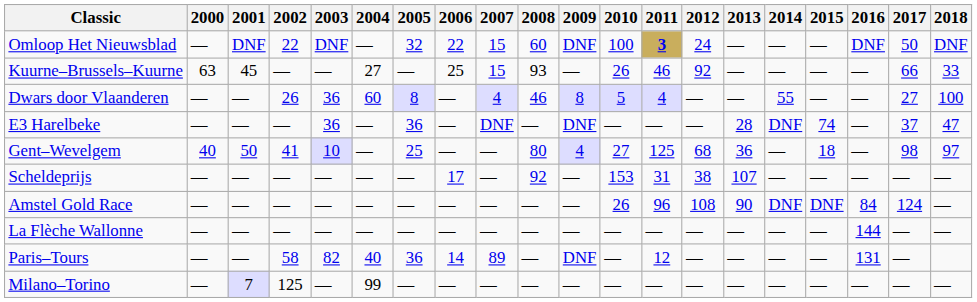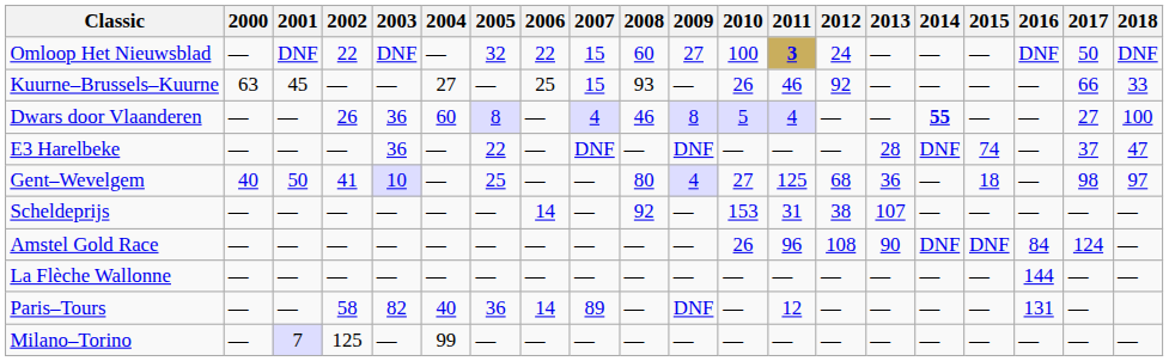 <table class="wikitable">
 <tr>
 <th>Classic</th>
 <th>2000</th>
 <th>2001</th>
 <th>2002</th>
 <th>2003</th>
 <th>2004</th>
 <th>2005</th>
 <th>2006</th>
 <th>2007</th>
 <th>2008</th>
 <th>2009</th>
 <th>2010</th>
 <th>2011</th>
 <th>2012</th>
 <th>2013</th>
 <th>2014</th>
 <th>2015</th>
 <th>2016</th>
 <th>2017</th>
 <th>2018</th>
 </tr>
 <tr>
 <td><a href='#'>Omloop Het Nieuwsblad</a></td>
 <td>—</td>
 <td style="text-align:center;"><a href='#'>DNF</a></td>
 <td style="text-align:center;"><a href='#'>22</a></td>
 <td style="text-align:center;"><a href='#'>DNF</a></td>
 <td>—</td>
 <td style="text-align:center;"><a href='#'>32</a></td>
 <td style="text-align:center;"><a href='#'>22</a></td>
 <td style="text-align:center;"><a href='#'>15</a></td>
 <td style="text-align:center;"><a href='#'>60</a></td>
-<td style="text-align:center;"><a href='#'>DNF</a></td>
+<td style="text-align:center;"><a href='#'>27</a></td>
 <td style="text-align:center;"><a href='#'>100</a></td>
 <td style="background:#C9AE5D; text-align: center;"><a href='#'><strong>3</strong></a></td>
 <td style="text-align:center;"><a href='#'>24</a></td>
 <td>—</td>
 <td>—</td>
 <td>—</td>
 <td style="text-align:center;"><a href='#'>DNF</a></td>
 <td style="text-align:center;"><a href='#'>50</a></td>
 <td style="text-align:center;"><a href='#'>DNF</a></td>
 </tr>
 <tr>
 <td><a href='#'>Kuurne–Brussels–Kuurne</a></td>
 <td style="text-align:center;">63</td>
 <td style="text-align:center;">45</td>
 <td>—</td>
 <td>—</td>
 <td style="text-align:center;">27</td>
 <td>—</td>
 <td style="text-align:center;">25</td>
 <td style="text-align:center;"><a href='#'>15</a></td>
 <td style="text-align:center;">93</td>
 <td>—</td>
 <td style="text-align:center;"><a href='#'>26</a></td>
 <td style="text-align:center;"><a href='#'>46</a></td>
 <td style="text-align:center;"><a href='#'>92</a></td>
 <td>—</td>
 <td>—</td>
 <td>—</td>
 <td>—</td>
 <td style="text-align:center;"><a href='#'>66</a></td>
 <td style="text-align:center;"><a href='#'>33</a></td>
 </tr>
 <tr>
 <td><a href='#'>Dwars door Vlaanderen</a></td>
 <td>—</td>
 <td>—</td>
 <td style="text-align:center;"><a href='#'>26</a></td>
 <td style="text-align:center;"><a href='#'>36</a></td>
 <td style="text-align:center;"><a href='#'>60</a></td>
 <td style="background:#ddf;text-align:center;"><a href='#'>8</a></td>
 <td>—</td>
 <td style="background:#ddf;text-align:center;"><a href='#'>4</a></td>
 <td style="text-align:center;"><a href='#'>46</a></td>
 <td style="background:#ddf;text-align:center;"><a href='#'>8</a></td>
 <td style="background:#ddf;text-align:center;"><a href='#'>5</a></td>
 <td style="background:#ddf;text-align:center;"><a href='#'>4</a></td>
 <td>—</td>
 <td>—</td>
-<td style="text-align:center;"><a href='#'>55</a></td>
+<td style="text-align:center;"><strong><a href='#'>55</a></strong></td>
 <td>—</td>
 <td>—</td>
 <td style="text-align:center;"><a href='#'>27</a></td>
 <td style="text-align:center;"><a href='#'>100</a></td>
 </tr>
 <tr>
 <td><a href='#'>E3 Harelbeke</a></td>
 <td>—</td>
 <td>—</td>
 <td>—</td>
 <td style="text-align:center;"><a href='#'>36</a></td>
 <td>—</td>
-<td style="text-align:center;"><a href='#'>36</a></td>
+<td style="text-align:center;"><a href='#'>22</a></td>
 <td>—</td>
 <td style="text-align:center;"><a href='#'>DNF</a></td>
 <td>—</td>
 <td style="text-align:center;"><a href='#'>DNF</a></td>
 <td>—</td>
 <td>—</td>
 <td>—</td>
 <td style="text-align:center;"><a href='#'>28</a></td>
 <td style="text-align:center;"><a href='#'>DNF</a></td>
 <td style="text-align:center;"><a href='#'>74</a></td>
 <td>—</td>
 <td style="text-align:center;"><a href='#'>37</a></td>
 <td style="text-align:center;"><a href='#'>47</a></td>
 </tr>
 <tr>
 <td><a href='#'>Gent–Wevelgem</a></td>
 <td style="text-align:center;"><a href='#'>40</a></td>
 <td style="text-align:center;"><a href='#'>50</a></td>
 <td style="text-align:center;"><a href='#'>41</a></td>
 <td style="background:#ddf;text-align:center;"><a href='#'>10</a></td>
 <td>—</td>
 <td style="text-align:center;"><a href='#'>25</a></td>
 <td>—</td>
 <td>—</td>
 <td style="text-align:center;"><a href='#'>80</a></td>
 <td style="background:#ddf;text-align:center;"><a href='#'>4</a></td>
 <td style="text-align:center;"><a href='#'>27</a></td>
 <td style="text-align:center;"><a href='#'>125</a></td>
 <td style="text-align:center;"><a href='#'>68</a></td>
 <td style="text-align:center;"><a href='#'>36</a></td>
 <td>—</td>
 <td style="text-align:center;"><a href='#'>18</a></td>
 <td>—</td>
 <td style="text-align:center;"><a href='#'>98</a></td>
 <td style="text-align:center;"><a href='#'>97</a></td>
 </tr>
 <tr>
 <td><a href='#'>Scheldeprijs</a></td>
 <td>—</td>
 <td>—</td>
 <td>—</td>
 <td>—</td>
 <td>—</td>
 <td>—</td>
-<td style="text-align:center;"><a href='#'>17</a></td>
+<td style="text-align:center;"><a href='#'>14</a></td>
 <td>—</td>
 <td style="text-align:center;"><a href='#'>92</a></td>
 <td>—</td>
 <td style="text-align:center;"><a href='#'>153</a></td>
 <td style="text-align:center;"><a href='#'>31</a></td>
 <td style="text-align:center;"><a href='#'>38</a></td>
 <td style="text-align:center;"><a href='#'>107</a></td>
 <td>—</td>
 <td>—</td>
 <td>—</td>
 <td>—</td>
 <td>—</td>
 </tr>
 <tr>
 <td><a href='#'>Amstel Gold Race</a></td>
 <td>—</td>
 <td>—</td>
 <td>—</td>
 <td>—</td>
 <td>—</td>
 <td>—</td>
 <td>—</td>
 <td>—</td>
 <td>—</td>
 <td>—</td>
 <td style="text-align:center;"><a href='#'>26</a></td>
 <td style="text-align:center;"><a href='#'>96</a></td>
 <td style="text-align:center;"><a href='#'>108</a></td>
 <td style="text-align:center;"><a href='#'>90</a></td>
 <td style="text-align:center;"><a href='#'>DNF</a></td>
 <td style="text-align:center;"><a href='#'>DNF</a></td>
 <td style="text-align:center;"><a href='#'>84</a></td>
 <td style="text-align:center;"><a href='#'>124</a></td>
 <td>—</td>
 </tr>
 <tr>
 <td><a href='#'>La Flèche Wallonne</a></td>
 <td>—</td>
 <td>—</td>
 <td>—</td>
 <td>—</td>
 <td>—</td>
 <td>—</td>
 <td>—</td>
 <td>—</td>
 <td>—</td>
 <td>—</td>
 <td>—</td>
 <td>—</td>
 <td>—</td>
 <td>—</td>
 <td>—</td>
 <td>—</td>
 <td style="text-align:center;"><a href='#'>144</a></td>
 <td>—</td>
 <td>—</td>
 </tr>
 <tr>
 <td><a href='#'>Paris–Tours</a></td>
 <td>—</td>
 <td>—</td>
 <td style="text-align:center;"><a href='#'>58</a></td>
 <td style="text-align:center;"><a href='#'>82</a></td>
 <td style="text-align:center;"><a href='#'>40</a></td>
 <td style="text-align:center;"><a href='#'>36</a></td>
 <td style="text-align:center;"><a href='#'>14</a></td>
 <td style="text-align:center;"><a href='#'>89</a></td>
 <td>—</td>
 <td style="text-align:center;"><a href='#'>DNF</a></td>
 <td>—</td>
 <td style="text-align:center;"><a href='#'>12</a></td>
 <td>—</td>
 <td>—</td>
 <td>—</td>
 <td>—</td>
 <td style="text-align:center;"><a href='#'>131</a></td>
 <td>—</td>
 <td></td>
 </tr>
 <tr>
 <td><a href='#'>Milano–Torino</a></td>
 <td>—</td>
 <td style="background:#ddf;text-align:center;">7</td>
 <td style="text-align:center;">125</td>
 <td>—</td>
 <td style="text-align:center;">99</td>
 <td>—</td>
 <td>—</td>
 <td>—</td>
 <td>—</td>
 <td>—</td>
 <td>—</td>
 <td>—</td>
 <td>—</td>
 <td>—</td>
 <td>—</td>
 <td>—</td>
 <td>—</td>
 <td>—</td>
 <td>—</td>
 </tr>
 </table>
